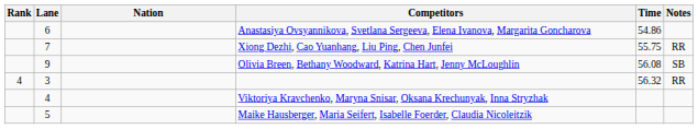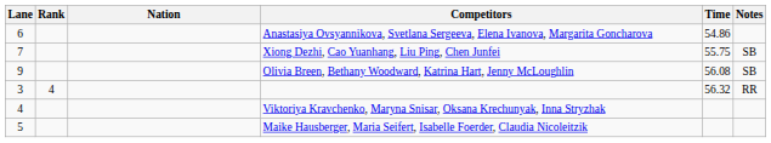 <table class="wikitable sortable"  style="width:80%; text-align:center; font-size:95%;">
 <tr>
+<th width=15>Lane</th>
 <th width=15>Rank</th>
-<th width=15>Lane</th>
 <th width=300>Nation</th>
 <th width=700>Competitors</th>
 <th width=15>Time</th>
 <th width=15>Notes</th>
 </tr>
 <tr>
+<td>6</td>
 <td></td>
-<td>6</td>
 <td align=left></td>
 <td align=left><a href='#'>Anastasiya Ovsyannikova</a>, <a href='#'>Svetlana Sergeeva</a>, <a href='#'>Elena Ivanova</a>, <a href='#'>Margarita Goncharova</a></td>
 <td>54.86</td>
 <td></td>
 </tr>
 <tr>
+<td>7</td>
 <td></td>
-<td>7</td>
 <td align=left></td>
 <td align=left><a href='#'>Xiong Dezhi</a>, <a href='#'>Cao Yuanhang</a>, <a href='#'>Liu Ping</a>, <a href='#'>Chen Junfei</a></td>
 <td>55.75</td>
-<td>RR</td>
+<td>SB</td>
 </tr>
 <tr>
+<td>9</td>
 <td></td>
-<td>9</td>
 <td align=left></td>
 <td align=left><a href='#'>Olivia Breen</a>, <a href='#'>Bethany Woodward</a>, <a href='#'>Katrina Hart</a>, <a href='#'>Jenny McLoughlin</a></td>
 <td>56.08</td>
 <td>SB</td>
 </tr>
 <tr>
+<td>3</td>
 <td>4</td>
-<td>3</td>
 <td align=left></td>
 <td align=left></td>
 <td>56.32</td>
 <td>RR</td>
 </tr>
 <tr>
+<td>4</td>
 <td></td>
-<td>4</td>
 <td align=left></td>
 <td align=left><a href='#'>Viktoriya Kravchenko</a>, <a href='#'>Maryna Snisar</a>, <a href='#'>Oksana Krechunyak</a>, <a href='#'>Inna Stryzhak</a></td>
 <td></td>
 <td></td>
 </tr>
 <tr>
+<td>5</td>
 <td></td>
-<td>5</td>
 <td align=left></td>
 <td align=left><a href='#'>Maike Hausberger</a>, <a href='#'>Maria Seifert</a>, <a href='#'>Isabelle Foerder</a>, <a href='#'>Claudia Nicoleitzik</a></td>
 <td></td>
 <td></td>
 </tr>
 </table>
